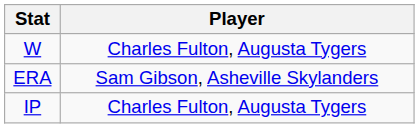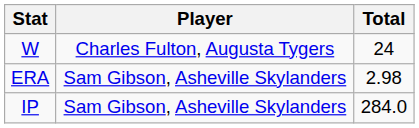 <table class="wikitable" width="40%" style="text-align:center;">
 <tr>
 <th width="5%">Stat</th>
 <th width="60%">Player</th>
+<th width="5%">Total</th>
 </tr>
 <tr>
 <td><a href='#'>W</a></td>
 <td><a href='#'>Charles Fulton</a>, <a href='#'>Augusta Tygers</a></td>
+<td>24</td>
 </tr>
 <tr>
 <td><a href='#'>ERA</a></td>
 <td><a href='#'>Sam Gibson</a>, <a href='#'>Asheville Skylanders</a></td>
+<td>2.98</td>
 </tr>
 <tr>
 <td><a href='#'>IP</a></td>
-<td><a href='#'>Charles Fulton</a>, <a href='#'>Augusta Tygers</a></td>
+<td><a href='#'>Sam Gibson</a>, <a href='#'>Asheville Skylanders</a></td>
+<td>284.0</td>
 </tr>
 </table>
